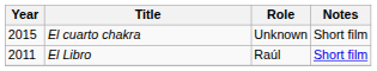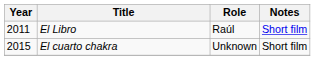 <table class="wikitable sortable">
 <tr>
 <th width="42">Year</th>
 <th width="250">Title</th>
 <th>Role</th>
 <th class="unsortable">Notes</th>
 </tr>
 <tr>
+<td>2011</td>
+<td><em>El Libro</em></td>
+<td>Raúl</td>
+<td><a href='#'>Short film</a></td>
+</tr>
+<tr>
 <td>2015</td>
 <td><em>El cuarto chakra</em></td>
 <td>Unknown</td>
 <td>Short film</td>
 </tr>
 <tr>
-<td>2011</td>
-<td><em>El Libro</em></td>
-<td>Raúl</td>
-<td><a href='#'>Short film</a></td>
-</tr>
-<tr>
 </tr>
 </table>
